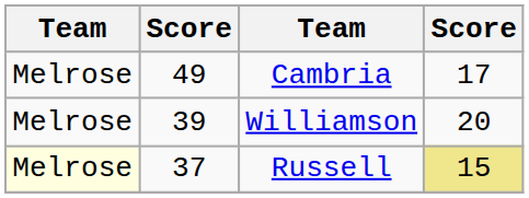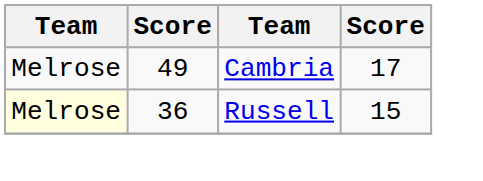 <table class="wikitable" style="text-align: center">
 <tr>
 <th>Team</th>
 <th>Score</th>
 <th>Team</th>
 <th>Score</th>
 </tr>
 <tr>
 <td>Melrose</td>
 <td>49</td>
 <td><a href='#'>Cambria</a></td>
 <td>17</td>
 </tr>
 <tr>
-<td>Melrose</td>
-<td>39</td>
-<td><a href='#'>Williamson</a></td>
-<td>20</td>
-</tr>
-<tr>
 <td style="background: lightyellow;">Melrose</td>
-<td>37</td>
+<td>36</td>
 <td><a href='#'>Russell</a></td>
-<td style="background: khaki;">15</td>
+<td>15</td>
 </tr>
 <tr>
 </tr>
 </table>
